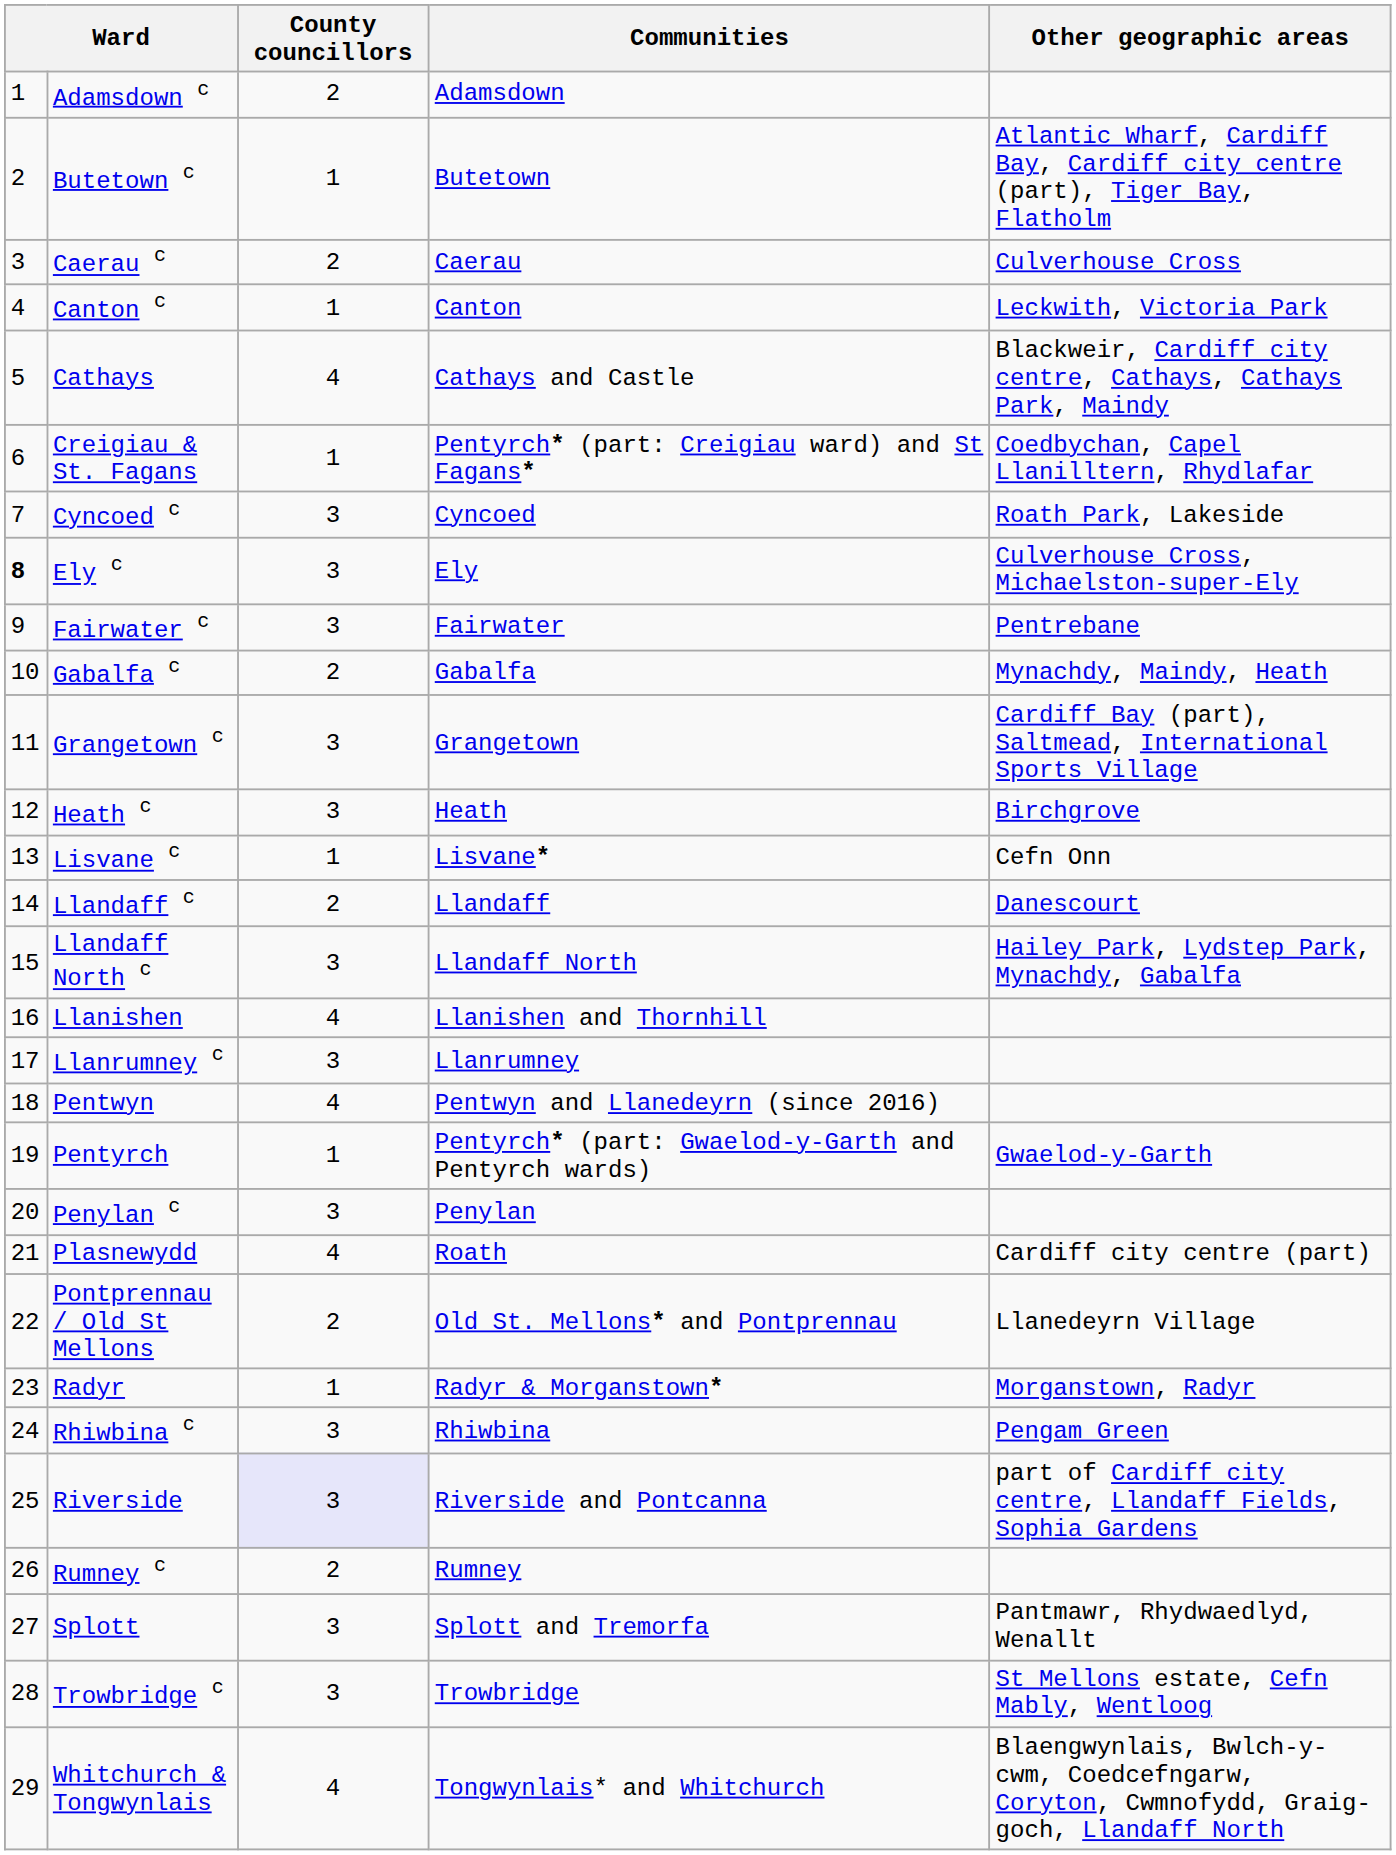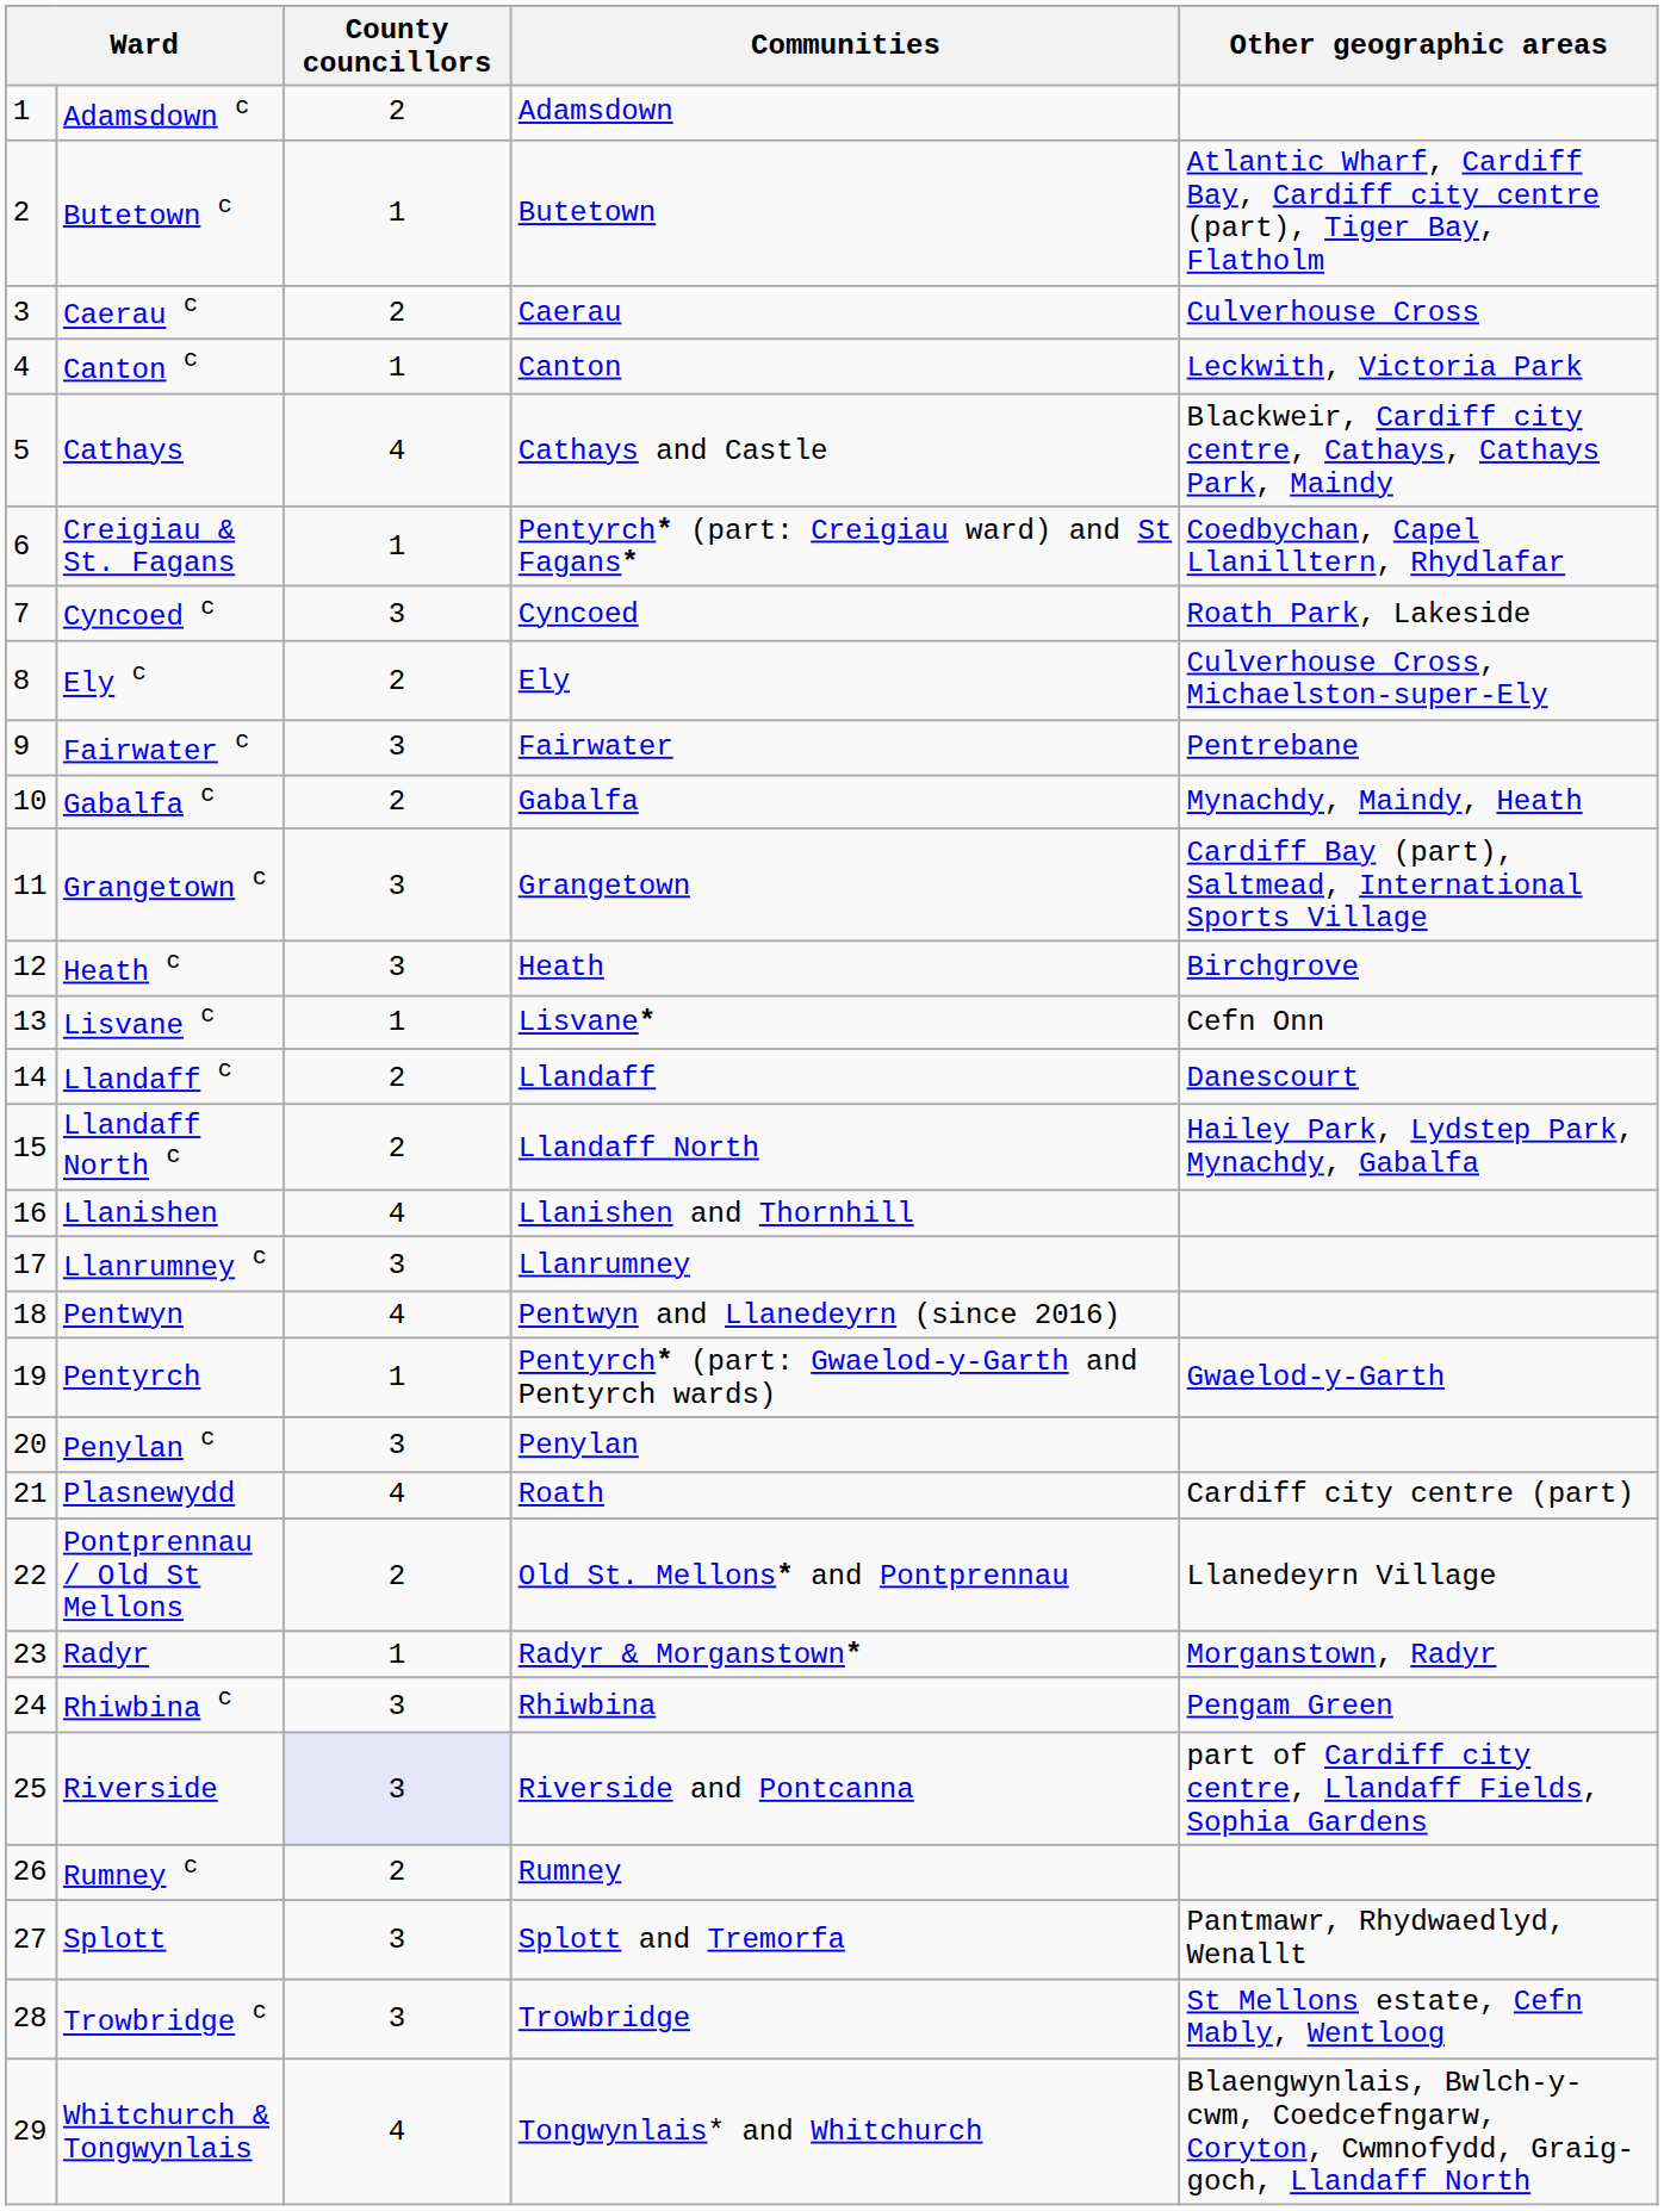 <table class="wikitable" width="750px">
 <tr>
 <th colspan="2" width="10%">Ward</th>
 <th width="10%">County<br>councillors</th>
 <th width="35%">Communities</th>
 <th width="25%">Other geographic areas</th>
 </tr>
 <tr>
 <td>1</td>
 <td><a href='#'>Adamsdown</a> <sup>c</sup></td>
 <td align="center">2</td>
 <td><a href='#'>Adamsdown</a></td>
 <td></td>
 </tr>
 <tr>
 <td>2</td>
 <td><a href='#'>Butetown</a> <sup>c</sup></td>
 <td align="center">1</td>
 <td><a href='#'>Butetown</a></td>
 <td><a href='#'>Atlantic Wharf</a>, <a href='#'>Cardiff Bay</a>, <a href='#'>Cardiff city centre</a> (part), <a href='#'>Tiger Bay</a>, <a href='#'>Flatholm</a></td>
 </tr>
 <tr>
 <td>3</td>
 <td><a href='#'>Caerau</a> <sup>c</sup></td>
 <td align="center">2</td>
 <td><a href='#'>Caerau</a></td>
 <td><a href='#'>Culverhouse Cross</a></td>
 </tr>
 <tr>
 <td>4</td>
 <td><a href='#'>Canton</a> <sup>c</sup></td>
 <td align="center">1</td>
 <td><a href='#'>Canton</a></td>
 <td><a href='#'>Leckwith</a>, <a href='#'>Victoria Park</a></td>
 </tr>
 <tr>
 <td>5</td>
 <td><a href='#'>Cathays</a></td>
 <td align="center">4</td>
 <td><a href='#'>Cathays</a> and Castle</td>
 <td>Blackweir, <a href='#'>Cardiff city centre</a>, <a href='#'>Cathays</a>, <a href='#'>Cathays Park</a>, <a href='#'>Maindy</a></td>
 </tr>
 <tr>
 <td>6</td>
 <td><a href='#'>Creigiau & St. Fagans</a></td>
 <td align="center">1</td>
 <td><a href='#'>Pentyrch</a><strong>*</strong> (part: <a href='#'>Creigiau</a> ward) and <a href='#'>St Fagans</a><strong>*</strong></td>
 <td><a href='#'>Coedbychan</a>, <a href='#'>Capel Llanilltern</a>, <a href='#'>Rhydlafar</a></td>
 </tr>
 <tr>
 <td>7</td>
 <td><a href='#'>Cyncoed</a> <sup>c</sup></td>
 <td align="center">3</td>
 <td><a href='#'>Cyncoed</a></td>
 <td><a href='#'>Roath Park</a>, Lakeside</td>
 </tr>
 <tr>
-<td><strong>8</strong></td>
+<td>8</td>
 <td><a href='#'>Ely</a> <sup>c</sup></td>
-<td align="center">3</td>
+<td align="center">2</td>
 <td><a href='#'>Ely</a></td>
 <td><a href='#'>Culverhouse Cross</a>, <a href='#'>Michaelston-super-Ely</a></td>
 </tr>
 <tr>
 <td>9</td>
 <td><a href='#'>Fairwater</a> <sup>c</sup></td>
 <td align="center">3</td>
 <td><a href='#'>Fairwater</a></td>
 <td><a href='#'>Pentrebane</a></td>
 </tr>
 <tr>
 <td>10</td>
 <td><a href='#'>Gabalfa</a> <sup>c</sup></td>
 <td align="center">2</td>
 <td><a href='#'>Gabalfa</a></td>
 <td><a href='#'>Mynachdy</a>, <a href='#'>Maindy</a>, <a href='#'>Heath</a></td>
 </tr>
 <tr>
 <td>11</td>
 <td><a href='#'>Grangetown</a> <sup>c</sup></td>
 <td align="center">3</td>
 <td><a href='#'>Grangetown</a></td>
 <td><a href='#'>Cardiff Bay</a> (part), <a href='#'>Saltmead</a>, <a href='#'>International Sports Village</a></td>
 </tr>
 <tr>
 <td>12</td>
 <td><a href='#'>Heath</a> <sup>c</sup></td>
 <td align="center">3</td>
 <td><a href='#'>Heath</a></td>
 <td><a href='#'>Birchgrove</a></td>
 </tr>
 <tr>
 <td>13</td>
 <td><a href='#'>Lisvane</a> <sup>c</sup></td>
 <td align="center">1</td>
 <td><a href='#'>Lisvane</a><strong>*</strong></td>
 <td>Cefn Onn</td>
 </tr>
 <tr>
 <td>14</td>
 <td><a href='#'>Llandaff</a> <sup>c</sup></td>
 <td align="center">2</td>
 <td><a href='#'>Llandaff</a></td>
 <td><a href='#'>Danescourt</a></td>
 </tr>
 <tr>
 <td>15</td>
 <td><a href='#'>Llandaff North</a> <sup>c</sup></td>
-<td align="center">3</td>
+<td align="center">2</td>
 <td><a href='#'>Llandaff North</a></td>
 <td><a href='#'>Hailey Park</a>, <a href='#'>Lydstep Park</a>, <a href='#'>Mynachdy</a>, <a href='#'>Gabalfa</a></td>
 </tr>
 <tr>
 <td>16</td>
 <td><a href='#'>Llanishen</a></td>
 <td align="center">4</td>
 <td><a href='#'>Llanishen</a> and <a href='#'>Thornhill</a></td>
 <td></td>
 </tr>
 <tr>
 <td>17</td>
 <td><a href='#'>Llanrumney</a> <sup>c</sup></td>
 <td align="center">3</td>
 <td><a href='#'>Llanrumney</a></td>
 <td></td>
 </tr>
 <tr>
 <td>18</td>
 <td><a href='#'>Pentwyn</a></td>
 <td align="center">4</td>
 <td><a href='#'>Pentwyn</a> and <a href='#'>Llanedeyrn</a> (since 2016)</td>
 <td></td>
 </tr>
 <tr>
 <td>19</td>
 <td><a href='#'>Pentyrch</a></td>
 <td align="center">1</td>
 <td><a href='#'>Pentyrch</a><strong>*</strong> (part: <a href='#'>Gwaelod-y-Garth</a> and Pentyrch wards)</td>
 <td><a href='#'>Gwaelod-y-Garth</a></td>
 </tr>
 <tr>
 <td>20</td>
 <td><a href='#'>Penylan</a> <sup>c</sup></td>
 <td align="center">3</td>
 <td><a href='#'>Penylan</a></td>
 <td></td>
 </tr>
 <tr>
 <td>21</td>
 <td><a href='#'>Plasnewydd</a></td>
 <td align="center">4</td>
 <td><a href='#'>Roath</a></td>
 <td>Cardiff city centre (part)</td>
 </tr>
 <tr>
 <td>22</td>
 <td><a href='#'>Pontprennau / Old St Mellons</a></td>
 <td align="center">2</td>
 <td><a href='#'>Old St. Mellons</a><strong>*</strong> and <a href='#'>Pontprennau</a></td>
 <td>Llanedeyrn Village</td>
 </tr>
 <tr>
 <td>23</td>
 <td><a href='#'>Radyr</a></td>
 <td align="center">1</td>
 <td><a href='#'>Radyr & Morganstown</a><strong>*</strong></td>
 <td><a href='#'>Morganstown</a>, <a href='#'>Radyr</a></td>
 </tr>
 <tr>
 <td>24</td>
 <td><a href='#'>Rhiwbina</a> <sup>c</sup></td>
 <td align="center">3</td>
 <td><a href='#'>Rhiwbina</a></td>
 <td><a href='#'>Pengam Green</a></td>
 </tr>
 <tr>
 <td>25</td>
 <td><a href='#'>Riverside</a></td>
 <td align="center" style="background: lavender;">3</td>
 <td><a href='#'>Riverside</a> and <a href='#'>Pontcanna</a></td>
 <td>part of <a href='#'>Cardiff city centre</a>, <a href='#'>Llandaff Fields</a>, <a href='#'>Sophia Gardens</a></td>
 </tr>
 <tr>
 <td>26</td>
 <td><a href='#'>Rumney</a> <sup>c</sup></td>
 <td align="center">2</td>
 <td><a href='#'>Rumney</a></td>
 <td></td>
 </tr>
 <tr>
 <td>27</td>
 <td><a href='#'>Splott</a></td>
 <td align="center">3</td>
 <td><a href='#'>Splott</a> and <a href='#'>Tremorfa</a></td>
 <td>Pantmawr, Rhydwaedlyd, Wenallt</td>
 </tr>
 <tr>
 <td>28</td>
 <td><a href='#'>Trowbridge</a> <sup>c</sup></td>
 <td align="center">3</td>
 <td><a href='#'>Trowbridge</a></td>
 <td><a href='#'>St Mellons</a> estate, <a href='#'>Cefn Mably</a>, <a href='#'>Wentloog</a></td>
 </tr>
 <tr>
 <td>29</td>
 <td><a href='#'>Whitchurch & Tongwynlais</a></td>
 <td align="center">4</td>
 <td><a href='#'>Tongwynlais</a>* and <a href='#'>Whitchurch</a></td>
 <td>Blaengwynlais, Bwlch-y-cwm, Coedcefngarw, <a href='#'>Coryton</a>, Cwmnofydd, Graig-goch, <a href='#'>Llandaff North</a></td>
 </tr>
 </table>
